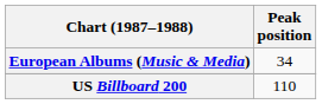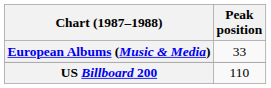 <table class="wikitable sortable plainrowheaders" style="text-align:center">
 <tr>
 <th scope="col">Chart (1987–1988)</th>
 <th scope="col">Peak<br> position</th>
 </tr>
 <tr>
 <th scope="row"><a href='#'>European Albums</a> (<em><a href='#'>Music & Media</a></em>)</th>
-<td>34</td>
+<td>33</td>
 </tr>
 <tr>
 </tr>
 <tr>
 </tr>
 <tr>
 </tr>
 <tr>
 </tr>
 <tr>
 </tr>
 <tr>
 <th scope="row">US <a href='#'><em>Billboard</em> 200</a></th>
 <td>110</td>
 </tr>
 </table>
